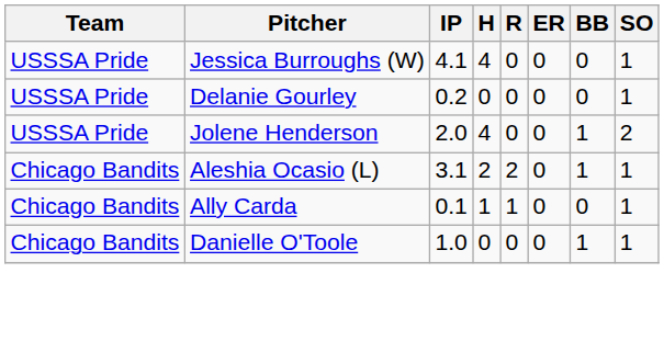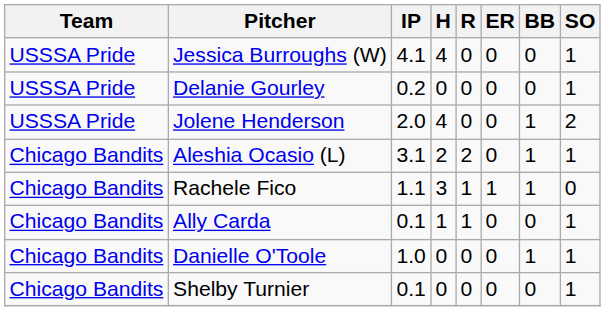 <table class="wikitable">
 <tr>
 <th>Team</th>
 <th>Pitcher</th>
 <th>IP</th>
 <th>H</th>
 <th>R</th>
 <th>ER</th>
 <th>BB</th>
 <th>SO</th>
 </tr>
 <tr>
 <td><a href='#'>USSSA Pride</a></td>
 <td><a href='#'>Jessica Burroughs</a> (W)</td>
 <td>4.1</td>
 <td>4</td>
 <td>0</td>
 <td>0</td>
 <td>0</td>
 <td>1</td>
 </tr>
 <tr>
 <td><a href='#'>USSSA Pride</a></td>
 <td><a href='#'>Delanie Gourley</a></td>
 <td>0.2</td>
 <td>0</td>
 <td>0</td>
 <td>0</td>
 <td>0</td>
 <td>1</td>
 </tr>
 <tr>
 <td><a href='#'>USSSA Pride</a></td>
 <td><a href='#'>Jolene Henderson</a></td>
 <td>2.0</td>
 <td>4</td>
 <td>0</td>
 <td>0</td>
 <td>1</td>
 <td>2</td>
 </tr>
 <tr>
 <td><a href='#'>Chicago Bandits</a></td>
 <td><a href='#'>Aleshia Ocasio</a> (L)</td>
 <td>3.1</td>
 <td>2</td>
 <td>2</td>
 <td>0</td>
 <td>1</td>
 <td>1</td>
 </tr>
 <tr>
 <td><a href='#'>Chicago Bandits</a></td>
+<td>Rachele Fico</td>
+<td>1.1</td>
+<td>3</td>
+<td>1</td>
+<td>1</td>
+<td>1</td>
+<td>0</td>
+</tr>
+<tr>
+<td><a href='#'>Chicago Bandits</a></td>
 <td><a href='#'>Ally Carda</a></td>
 <td>0.1</td>
 <td>1</td>
 <td>1</td>
 <td>0</td>
 <td>0</td>
 <td>1</td>
 </tr>
 <tr>
 <td><a href='#'>Chicago Bandits</a></td>
 <td><a href='#'>Danielle O'Toole</a></td>
 <td>1.0</td>
 <td>0</td>
 <td>0</td>
 <td>0</td>
 <td>1</td>
 <td>1</td>
 </tr>
 <tr>
+<td><a href='#'>Chicago Bandits</a></td>
+<td>Shelby Turnier</td>
+<td>0.1</td>
+<td>0</td>
+<td>0</td>
+<td>0</td>
+<td>0</td>
+<td>1</td>
+</tr>
+<tr>
 </tr>
 </table>
